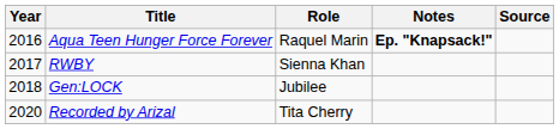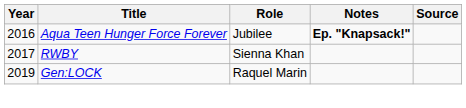 <table class="wikitable sortable plainrowheaders">
 <tr>
 <th>Year</th>
 <th>Title</th>
 <th>Role</th>
 <th class="unsortable">Notes </th>
 <th class="unsortable">Source</th>
 </tr>
 <tr>
 <td>2016</td>
 <td><em><a href='#'>Aqua Teen Hunger Force Forever</a></em></td>
-<td>Raquel Marin</td>
+<td>Jubilee</td>
 <td><strong>Ep. "Knapsack!"</strong></td>
 <td></td>
 </tr>
 <tr>
 <td>2017</td>
 <td><em><a href='#'>RWBY</a></em></td>
 <td>Sienna Khan</td>
 <td></td>
 <td></td>
 </tr>
 <tr>
-<td>2018</td>
+<td>2019</td>
 <td><em><a href='#'>Gen:LOCK</a></em></td>
-<td>Jubilee</td>
-<td></td>
-<td></td>
-</tr>
-<tr>
-<td>2020</td>
-<td><em><a href='#'>Recorded by Arizal</a></em></td>
-<td>Tita Cherry</td>
+<td>Raquel Marin</td>
 <td></td>
 <td></td>
 </tr>
 </table>
